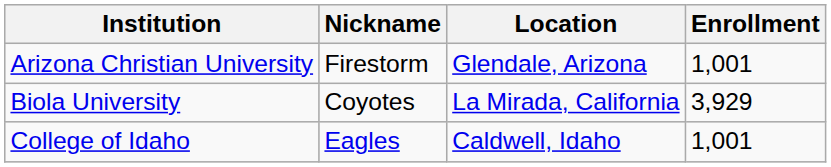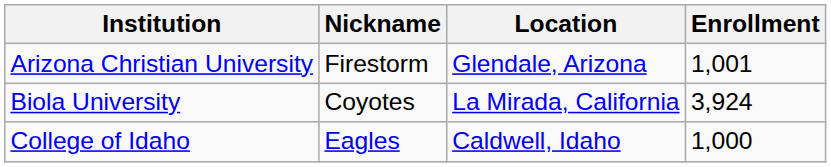 <table class="wikitable">
 <tr>
 <th>Institution</th>
 <th>Nickname</th>
 <th>Location</th>
 <th>Enrollment</th>
 </tr>
 <tr>
 <td><a href='#'>Arizona Christian University</a></td>
 <td>Firestorm</td>
 <td><a href='#'>Glendale, Arizona</a></td>
 <td>1,001</td>
 </tr>
 <tr>
 <td><a href='#'>Biola University</a></td>
 <td>Coyotes</td>
 <td><a href='#'>La Mirada, California</a></td>
-<td>3,929</td>
+<td>3,924</td>
 </tr>
 <tr>
 <td><a href='#'>College of Idaho</a></td>
 <td><a href='#'>Eagles</a></td>
 <td><a href='#'>Caldwell, Idaho</a></td>
-<td>1,001</td>
+<td>1,000</td>
 </tr>
 </table>
